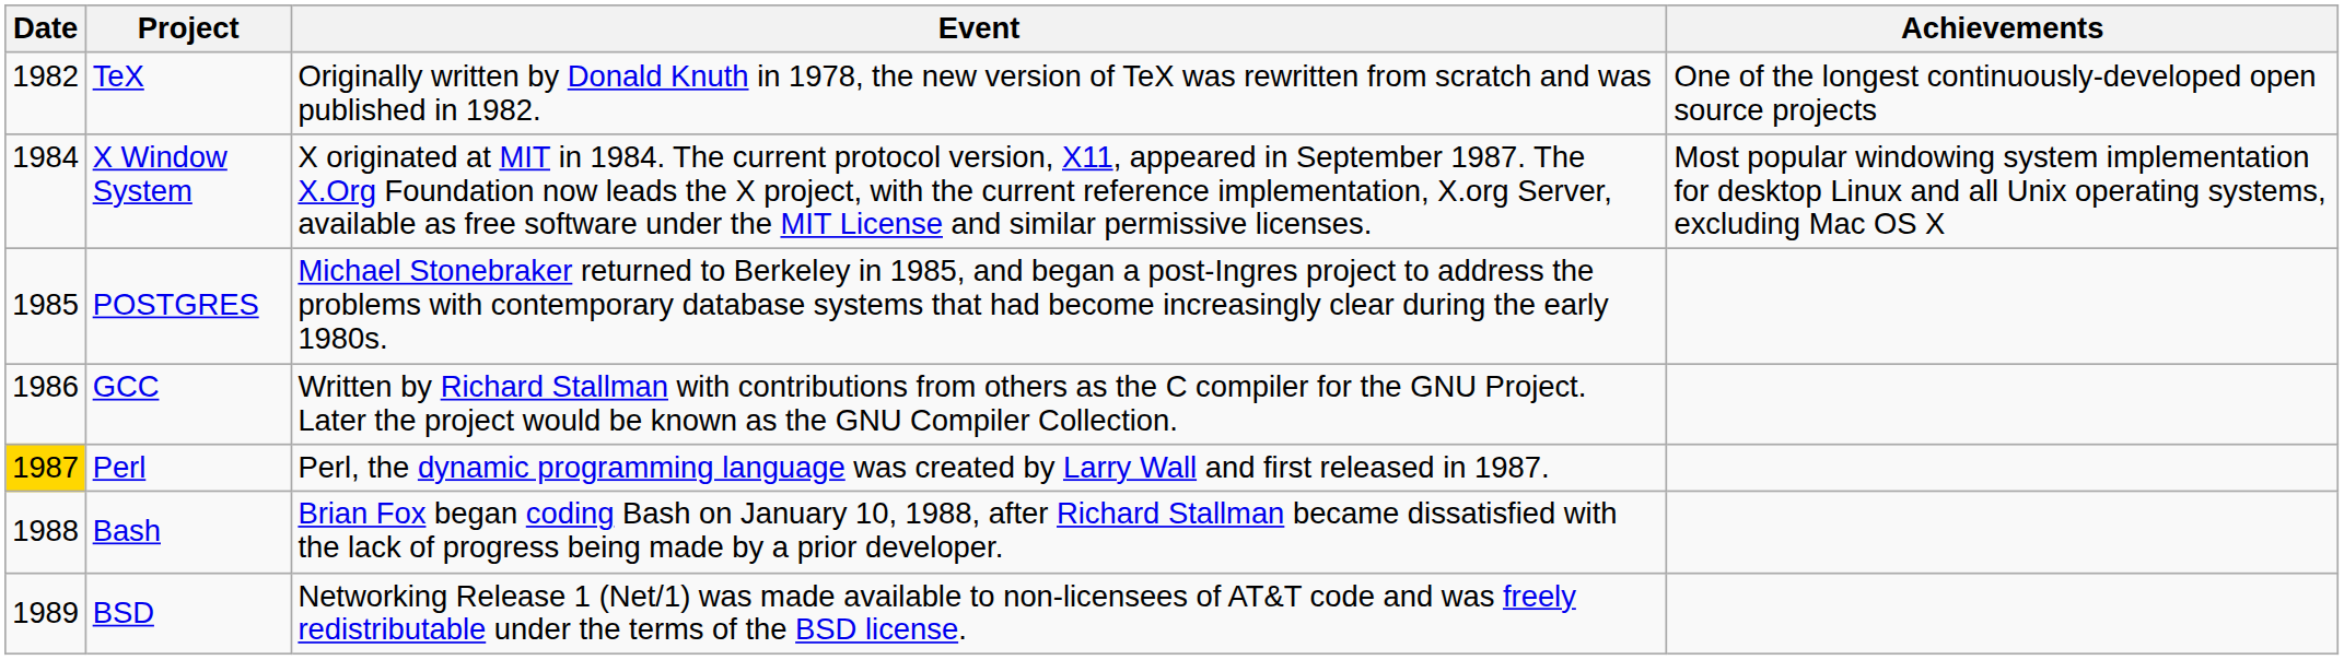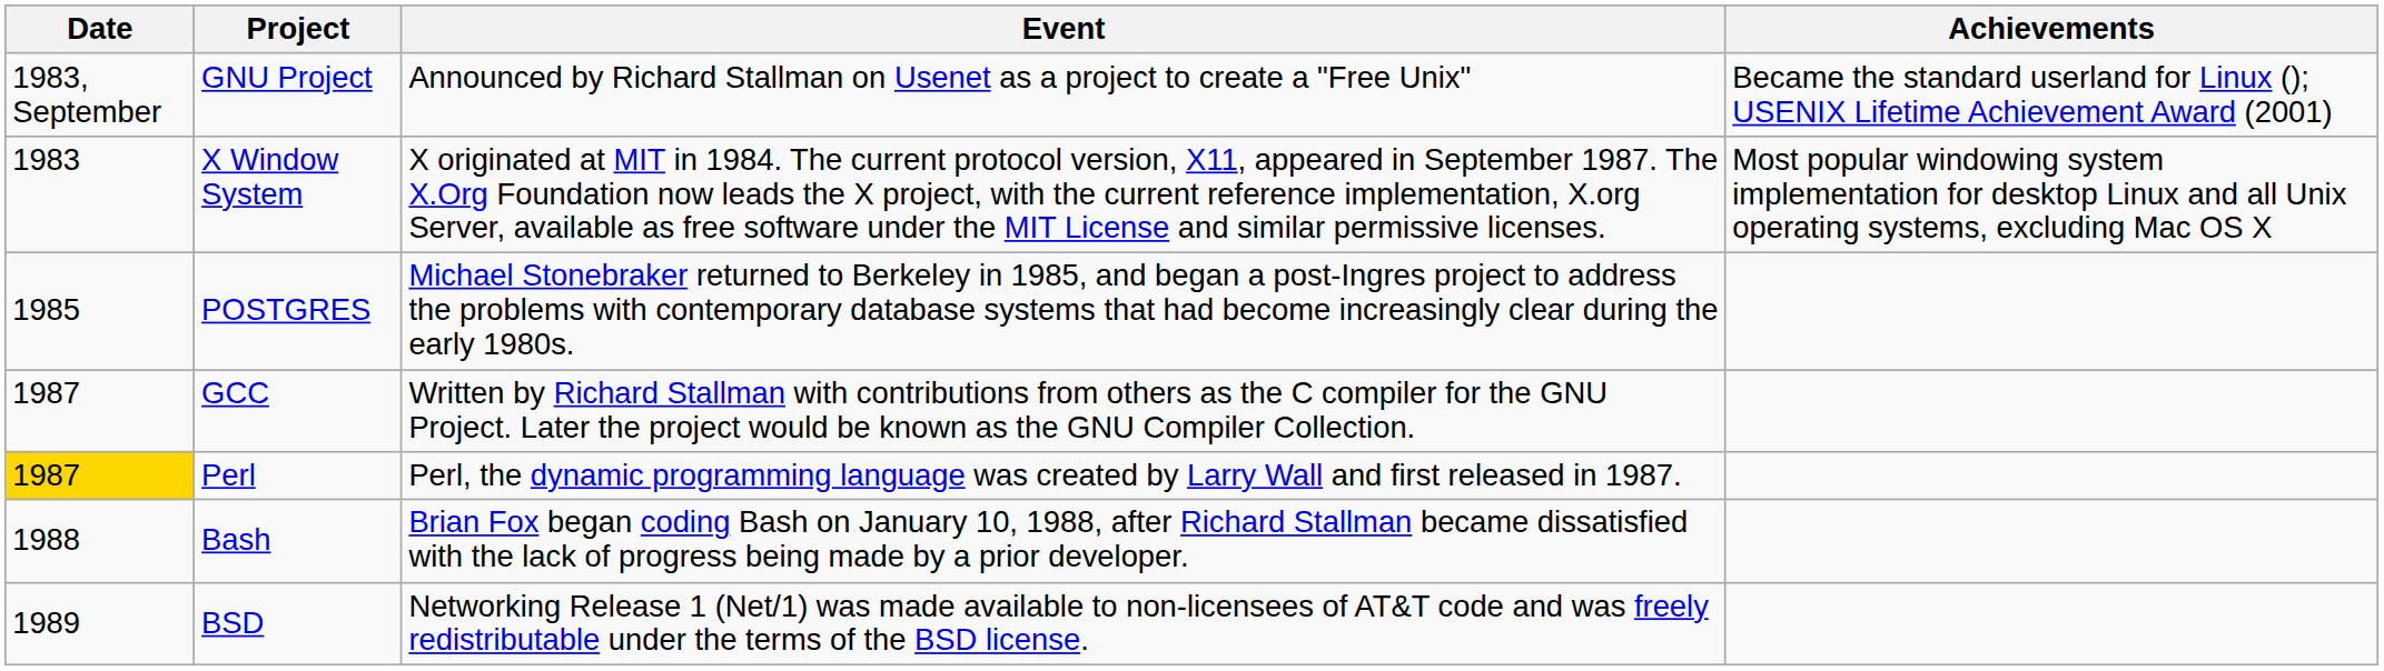 <table class="wikitable sortable">
 <tr>
 <th>Date</th>
 <th>Project</th>
 <th class="unsortable">Event</th>
 <th class="unsortable">Achievements</th>
 </tr>
 <tr valign="top">
-<td>1982</td>
-<td><a href='#'>TeX</a></td>
-<td>Originally written by <a href='#'>Donald Knuth</a> in 1978, the new version of TeX was rewritten from scratch and was published in 1982.</td>
-<td>One of the longest continuously-developed open source projects</td>
+<td>1983, September</td>
+<td><a href='#'>GNU Project</a></td>
+<td>Announced by Richard Stallman on <a href='#'>Usenet</a> as a project to create a "Free Unix"</td>
+<td>Became the standard userland for <a href='#'>Linux</a> (); <a href='#'>USENIX Lifetime Achievement Award</a> (2001)</td>
 </tr>
 <tr valign="top">
-<td>1984</td>
+<td>1983</td>
 <td><a href='#'>X Window System</a></td>
 <td>X originated at <a href='#'>MIT</a> in 1984. The current protocol version, <a href='#'>X11</a>, appeared in September 1987. The <a href='#'>X.Org</a> Foundation now leads the X project, with the current reference implementation, X.org Server, available as free software under the <a href='#'>MIT License</a> and similar permissive licenses.</td>
 <td>Most popular windowing system implementation for desktop Linux and all Unix operating systems, excluding Mac OS X</td>
 </tr>
 <tr>
 <td>1985</td>
 <td><a href='#'>POSTGRES</a></td>
 <td><a href='#'>Michael Stonebraker</a> returned to Berkeley in 1985, and began a post-Ingres project to address the problems with contemporary database systems that had become increasingly clear during the early 1980s.</td>
 <td></td>
 </tr>
 <tr valign="top">
-<td>1986</td>
+<td>1987</td>
 <td><a href='#'>GCC</a></td>
 <td>Written by <a href='#'>Richard Stallman</a> with contributions from others as the C compiler for the GNU Project. Later the project would be known as the GNU Compiler Collection.</td>
 <td></td>
 </tr>
 <tr valign="top">
 <td style="background: gold;">1987</td>
 <td><a href='#'>Perl</a></td>
 <td>Perl, the <a href='#'>dynamic programming language</a> was created by <a href='#'>Larry Wall</a> and first released in 1987.</td>
 <td></td>
 </tr>
 <tr>
 <td>1988</td>
 <td><a href='#'>Bash</a></td>
 <td><a href='#'>Brian Fox</a> began <a href='#'>coding</a> Bash on January 10, 1988, after <a href='#'>Richard Stallman</a> became dissatisfied with the lack of progress being made by a prior developer.</td>
 </tr>
 <tr>
 <td>1989</td>
 <td><a href='#'>BSD</a></td>
 <td>Networking Release 1 (Net/1) was made available to non-licensees of AT&T code and was <a href='#'>freely redistributable</a> under the terms of the <a href='#'>BSD license</a>.</td>
 <td></td>
 </tr>
 </table>
